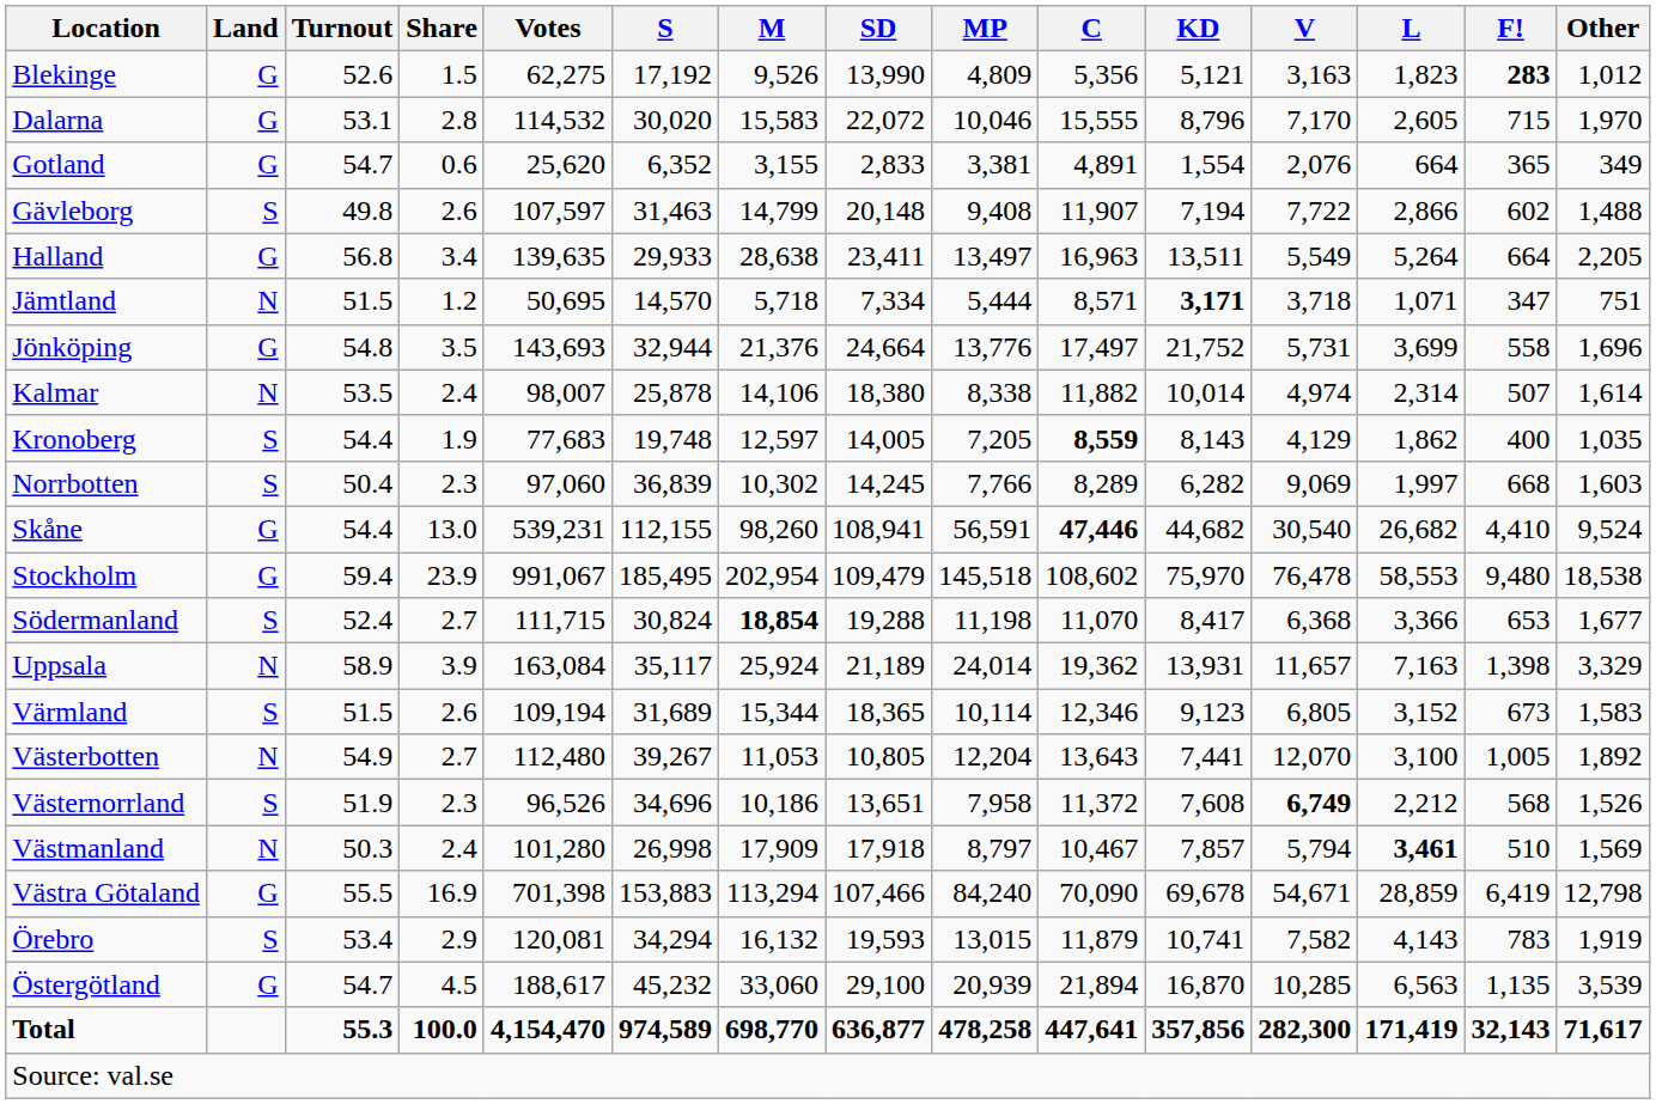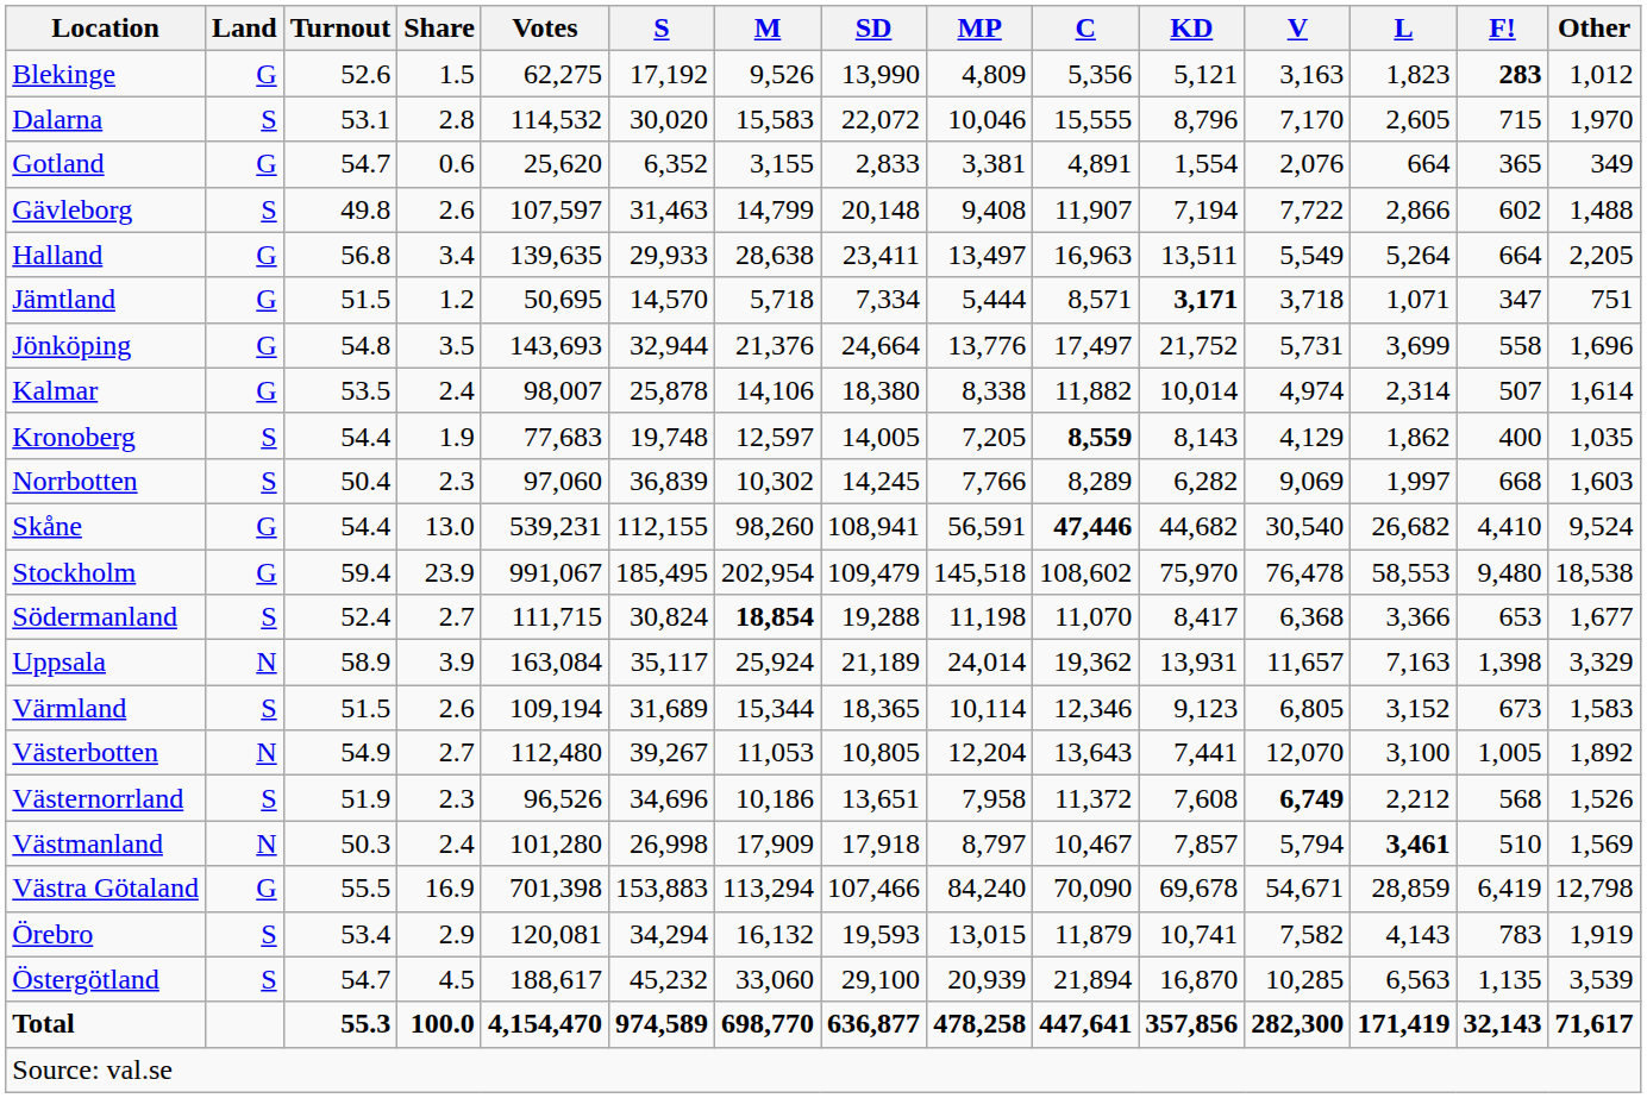 <table class="wikitable sortable" style=text-align:right>
 <tr>
 <th>Location</th>
 <th>Land</th>
 <th>Turnout</th>
 <th>Share</th>
 <th>Votes</th>
 <th><a href='#'>S</a></th>
 <th><a href='#'>M</a></th>
 <th><a href='#'>SD</a></th>
 <th><a href='#'>MP</a></th>
 <th><a href='#'>C</a></th>
 <th><a href='#'>KD</a></th>
 <th><a href='#'>V</a></th>
 <th><a href='#'>L</a></th>
 <th><a href='#'>F!</a></th>
 <th>Other</th>
 </tr>
 <tr>
 <td align=left><a href='#'>Blekinge</a></td>
 <td><a href='#'>G</a></td>
 <td>52.6</td>
 <td>1.5</td>
 <td>62,275</td>
 <td>17,192</td>
 <td>9,526</td>
 <td>13,990</td>
 <td>4,809</td>
 <td>5,356</td>
 <td>5,121</td>
 <td>3,163</td>
 <td>1,823</td>
 <td><strong>283</strong></td>
 <td>1,012</td>
 </tr>
 <tr>
 <td align=left><a href='#'>Dalarna</a></td>
-<td><a href='#'>G</a></td>
+<td><a href='#'>S</a></td>
 <td>53.1</td>
 <td>2.8</td>
 <td>114,532</td>
 <td>30,020</td>
 <td>15,583</td>
 <td>22,072</td>
 <td>10,046</td>
 <td>15,555</td>
 <td>8,796</td>
 <td>7,170</td>
 <td>2,605</td>
 <td>715</td>
 <td>1,970</td>
 </tr>
 <tr>
 <td align=left><a href='#'>Gotland</a></td>
 <td><a href='#'>G</a></td>
 <td>54.7</td>
 <td>0.6</td>
 <td>25,620</td>
 <td>6,352</td>
 <td>3,155</td>
 <td>2,833</td>
 <td>3,381</td>
 <td>4,891</td>
 <td>1,554</td>
 <td>2,076</td>
 <td>664</td>
 <td>365</td>
 <td>349</td>
 </tr>
 <tr>
 <td align=left><a href='#'>Gävleborg</a></td>
 <td><a href='#'>S</a></td>
 <td>49.8</td>
 <td>2.6</td>
 <td>107,597</td>
 <td>31,463</td>
 <td>14,799</td>
 <td>20,148</td>
 <td>9,408</td>
 <td>11,907</td>
 <td>7,194</td>
 <td>7,722</td>
 <td>2,866</td>
 <td>602</td>
 <td>1,488</td>
 </tr>
 <tr>
 <td align=left><a href='#'>Halland</a></td>
 <td><a href='#'>G</a></td>
 <td>56.8</td>
 <td>3.4</td>
 <td>139,635</td>
 <td>29,933</td>
 <td>28,638</td>
 <td>23,411</td>
 <td>13,497</td>
 <td>16,963</td>
 <td>13,511</td>
 <td>5,549</td>
 <td>5,264</td>
 <td>664</td>
 <td>2,205</td>
 </tr>
 <tr>
 <td align=left><a href='#'>Jämtland</a></td>
-<td><a href='#'>N</a></td>
+<td><a href='#'>G</a></td>
 <td>51.5</td>
 <td>1.2</td>
 <td>50,695</td>
 <td>14,570</td>
 <td>5,718</td>
 <td>7,334</td>
 <td>5,444</td>
 <td>8,571</td>
 <td><strong>3,171</strong></td>
 <td>3,718</td>
 <td>1,071</td>
 <td>347</td>
 <td>751</td>
 </tr>
 <tr>
 <td align=left><a href='#'>Jönköping</a></td>
 <td><a href='#'>G</a></td>
 <td>54.8</td>
 <td>3.5</td>
 <td>143,693</td>
 <td>32,944</td>
 <td>21,376</td>
 <td>24,664</td>
 <td>13,776</td>
 <td>17,497</td>
 <td>21,752</td>
 <td>5,731</td>
 <td>3,699</td>
 <td>558</td>
 <td>1,696</td>
 </tr>
 <tr>
 <td align=left><a href='#'>Kalmar</a></td>
-<td><a href='#'>N</a></td>
+<td><a href='#'>G</a></td>
 <td>53.5</td>
 <td>2.4</td>
 <td>98,007</td>
 <td>25,878</td>
 <td>14,106</td>
 <td>18,380</td>
 <td>8,338</td>
 <td>11,882</td>
 <td>10,014</td>
 <td>4,974</td>
 <td>2,314</td>
 <td>507</td>
 <td>1,614</td>
 </tr>
 <tr>
 <td align=left><a href='#'>Kronoberg</a></td>
 <td><a href='#'>S</a></td>
 <td>54.4</td>
 <td>1.9</td>
 <td>77,683</td>
 <td>19,748</td>
 <td>12,597</td>
 <td>14,005</td>
 <td>7,205</td>
 <td><strong>8,559</strong></td>
 <td>8,143</td>
 <td>4,129</td>
 <td>1,862</td>
 <td>400</td>
 <td>1,035</td>
 </tr>
 <tr>
 <td align=left><a href='#'>Norrbotten</a></td>
 <td><a href='#'>S</a></td>
 <td>50.4</td>
 <td>2.3</td>
 <td>97,060</td>
 <td>36,839</td>
 <td>10,302</td>
 <td>14,245</td>
 <td>7,766</td>
 <td>8,289</td>
 <td>6,282</td>
 <td>9,069</td>
 <td>1,997</td>
 <td>668</td>
 <td>1,603</td>
 </tr>
 <tr>
 <td align=left><a href='#'>Skåne</a></td>
 <td><a href='#'>G</a></td>
 <td>54.4</td>
 <td>13.0</td>
 <td>539,231</td>
 <td>112,155</td>
 <td>98,260</td>
 <td>108,941</td>
 <td>56,591</td>
 <td><strong>47,446</strong></td>
 <td>44,682</td>
 <td>30,540</td>
 <td>26,682</td>
 <td>4,410</td>
 <td>9,524</td>
 </tr>
 <tr>
 <td align=left><a href='#'>Stockholm</a></td>
 <td><a href='#'>G</a></td>
 <td>59.4</td>
 <td>23.9</td>
 <td>991,067</td>
 <td>185,495</td>
 <td>202,954</td>
 <td>109,479</td>
 <td>145,518</td>
 <td>108,602</td>
 <td>75,970</td>
 <td>76,478</td>
 <td>58,553</td>
 <td>9,480</td>
 <td>18,538</td>
 </tr>
 <tr>
 <td align=left><a href='#'>Södermanland</a></td>
 <td><a href='#'>S</a></td>
 <td>52.4</td>
 <td>2.7</td>
 <td>111,715</td>
 <td>30,824</td>
 <td><strong>18,854</strong></td>
 <td>19,288</td>
 <td>11,198</td>
 <td>11,070</td>
 <td>8,417</td>
 <td>6,368</td>
 <td>3,366</td>
 <td>653</td>
 <td>1,677</td>
 </tr>
 <tr>
 <td align=left><a href='#'>Uppsala</a></td>
 <td><a href='#'>N</a></td>
 <td>58.9</td>
 <td>3.9</td>
 <td>163,084</td>
 <td>35,117</td>
 <td>25,924</td>
 <td>21,189</td>
 <td>24,014</td>
 <td>19,362</td>
 <td>13,931</td>
 <td>11,657</td>
 <td>7,163</td>
 <td>1,398</td>
 <td>3,329</td>
 </tr>
 <tr>
 <td align=left><a href='#'>Värmland</a></td>
 <td><a href='#'>S</a></td>
 <td>51.5</td>
 <td>2.6</td>
 <td>109,194</td>
 <td>31,689</td>
 <td>15,344</td>
 <td>18,365</td>
 <td>10,114</td>
 <td>12,346</td>
 <td>9,123</td>
 <td>6,805</td>
 <td>3,152</td>
 <td>673</td>
 <td>1,583</td>
 </tr>
 <tr>
 <td align=left><a href='#'>Västerbotten</a></td>
 <td><a href='#'>N</a></td>
 <td>54.9</td>
 <td>2.7</td>
 <td>112,480</td>
 <td>39,267</td>
 <td>11,053</td>
 <td>10,805</td>
 <td>12,204</td>
 <td>13,643</td>
 <td>7,441</td>
 <td>12,070</td>
 <td>3,100</td>
 <td>1,005</td>
 <td>1,892</td>
 </tr>
 <tr>
 <td align=left><a href='#'>Västernorrland</a></td>
 <td><a href='#'>S</a></td>
 <td>51.9</td>
 <td>2.3</td>
 <td>96,526</td>
 <td>34,696</td>
 <td>10,186</td>
 <td>13,651</td>
 <td>7,958</td>
 <td>11,372</td>
 <td>7,608</td>
 <td><strong>6,749</strong></td>
 <td>2,212</td>
 <td>568</td>
 <td>1,526</td>
 </tr>
 <tr>
 <td align=left><a href='#'>Västmanland</a></td>
 <td><a href='#'>N</a></td>
 <td>50.3</td>
 <td>2.4</td>
 <td>101,280</td>
 <td>26,998</td>
 <td>17,909</td>
 <td>17,918</td>
 <td>8,797</td>
 <td>10,467</td>
 <td>7,857</td>
 <td>5,794</td>
 <td><strong>3,461</strong></td>
 <td>510</td>
 <td>1,569</td>
 </tr>
 <tr>
 <td align=left><a href='#'>Västra Götaland</a></td>
 <td><a href='#'>G</a></td>
 <td>55.5</td>
 <td>16.9</td>
 <td>701,398</td>
 <td>153,883</td>
 <td>113,294</td>
 <td>107,466</td>
 <td>84,240</td>
 <td>70,090</td>
 <td>69,678</td>
 <td>54,671</td>
 <td>28,859</td>
 <td>6,419</td>
 <td>12,798</td>
 </tr>
 <tr>
 <td align=left><a href='#'>Örebro</a></td>
 <td><a href='#'>S</a></td>
 <td>53.4</td>
 <td>2.9</td>
 <td>120,081</td>
 <td>34,294</td>
 <td>16,132</td>
 <td>19,593</td>
 <td>13,015</td>
 <td>11,879</td>
 <td>10,741</td>
 <td>7,582</td>
 <td>4,143</td>
 <td>783</td>
 <td>1,919</td>
 </tr>
 <tr>
 <td align=left><a href='#'>Östergötland</a></td>
-<td><a href='#'>G</a></td>
+<td><a href='#'>S</a></td>
 <td>54.7</td>
 <td>4.5</td>
 <td>188,617</td>
 <td>45,232</td>
 <td>33,060</td>
 <td>29,100</td>
 <td>20,939</td>
 <td>21,894</td>
 <td>16,870</td>
 <td>10,285</td>
 <td>6,563</td>
 <td>1,135</td>
 <td>3,539</td>
 </tr>
 <tr>
 <td align=left><strong>Total</strong></td>
 <td></td>
 <td><strong>55.3</strong></td>
 <td><strong>100.0</strong></td>
 <td><strong>4,154,470</strong></td>
 <td><strong>974,589</strong></td>
 <td><strong>698,770</strong></td>
 <td><strong>636,877</strong></td>
 <td><strong>478,258</strong></td>
 <td><strong>447,641</strong></td>
 <td><strong>357,856</strong></td>
 <td><strong>282,300</strong></td>
 <td><strong>171,419</strong></td>
 <td><strong>32,143</strong></td>
 <td><strong>71,617</strong></td>
 </tr>
 <tr>
 <td align=left colspan=15>Source: val.se </td>
 </tr>
 </table>
